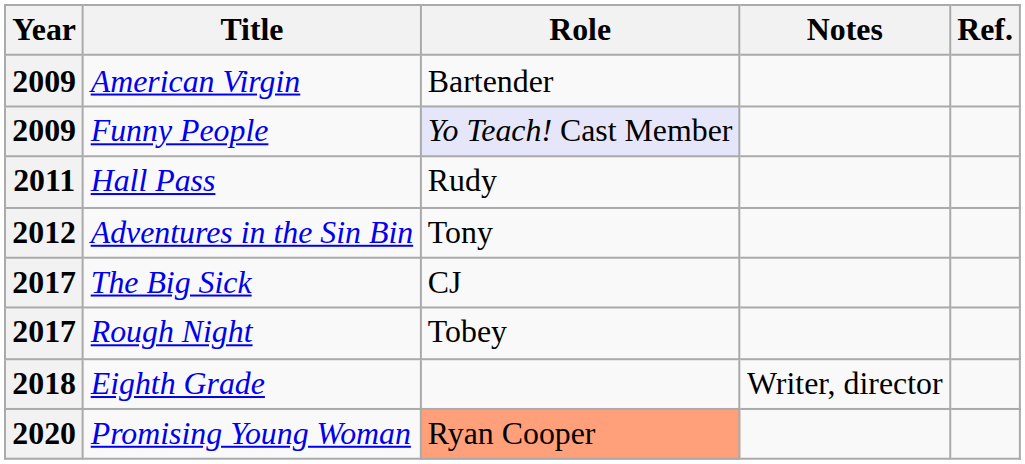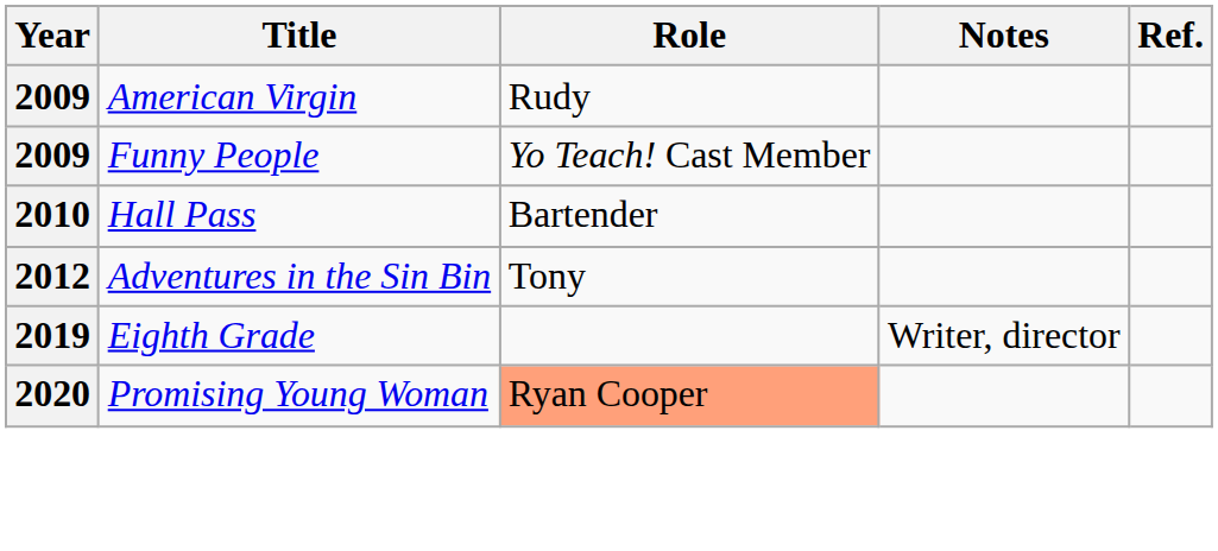 <table class="wikitable sortable plainrowheaders">
 <tr>
 <th scope="col">Year</th>
 <th scope="col">Title</th>
 <th scope="col">Role</th>
 <th scope="col">Notes</th>
 <th scope="col">Ref.</th>
 </tr>
 <tr>
 <th scope="row">2009</th>
 <td><em><a href='#'>American Virgin</a></em></td>
-<td>Bartender</td>
+<td>Rudy</td>
 <td></td>
 <td></td>
 </tr>
 <tr>
 <th scope="row">2009</th>
 <td><em><a href='#'>Funny People</a></em></td>
-<td style="background: lavender;"><em>Yo Teach!</em> Cast Member</td>
+<td><em>Yo Teach!</em> Cast Member</td>
 <td></td>
 <td></td>
 </tr>
 <tr>
-<th scope="row">2011</th>
+<th scope="row">2010</th>
 <td><em><a href='#'>Hall Pass</a></em></td>
-<td>Rudy</td>
+<td>Bartender</td>
 <td></td>
 <td></td>
 </tr>
 <tr>
 <th scope="row">2012</th>
 <td><em><a href='#'>Adventures in the Sin Bin</a></em></td>
 <td>Tony</td>
 <td></td>
 <td></td>
 </tr>
 <tr>
-<th scope="row">2017</th>
-<td><em><a href='#'>The Big Sick</a></em></td>
-<td>CJ</td>
-<td></td>
-<td></td>
-</tr>
-<tr>
-<th scope="row">2017</th>
-<td><em><a href='#'>Rough Night</a></em></td>
-<td>Tobey</td>
-<td></td>
-<td></td>
-</tr>
-<tr>
-<th scope="row">2018</th>
+<th scope="row">2019</th>
 <td><em><a href='#'>Eighth Grade</a></em></td>
 <td></td>
 <td>Writer, director</td>
 <td></td>
 </tr>
 <tr>
 <th scope="row">2020</th>
 <td><em><a href='#'>Promising Young Woman</a></em></td>
 <td style="background: lightsalmon;">Ryan Cooper</td>
 <td></td>
 <td></td>
 </tr>
 </table>
